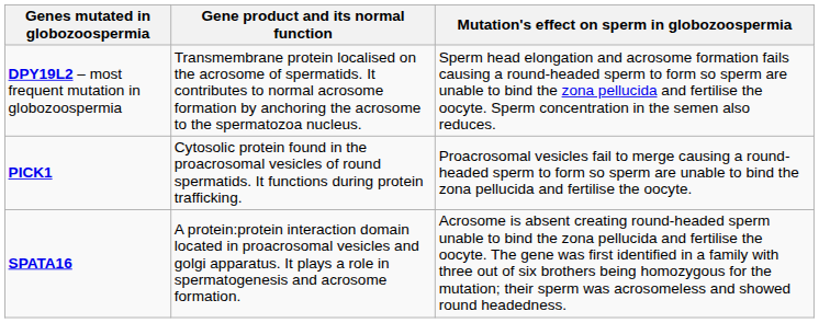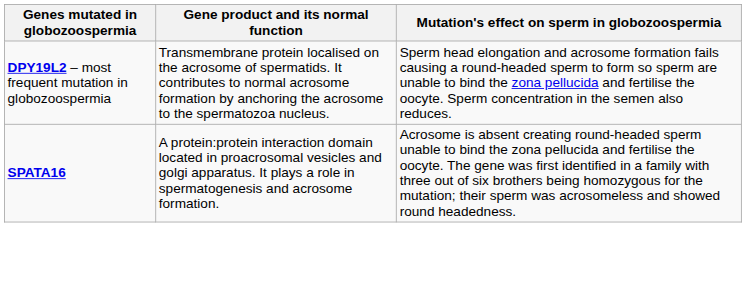 <table class="wikitable">
 <tr>
 <th>Genes mutated in globozoospermia</th>
 <th>Gene product and its normal function</th>
 <th>Mutation's effect on sperm in  globozoospermia</th>
 </tr>
 <tr>
 <td><strong><a href='#'>DPY19L2</a></strong> – most frequent mutation in  globozoospermia</td>
 <td>Transmembrane protein localised on the acrosome of spermatids. It contributes to normal  acrosome formation by anchoring the acrosome to the spermatozoa nucleus.</td>
 <td>Sperm head elongation and acrosome formation fails causing a round-headed sperm to form so sperm are unable to bind the <a href='#'>zona pellucida</a> and fertilise the oocyte. Sperm concentration in the semen also reduces.</td>
 </tr>
 <tr>
-<td><strong><a href='#'>PICK1</a></strong></td>
-<td>Cytosolic protein found in the proacrosomal vesicles of round spermatids. It functions during protein trafficking.</td>
-<td>Proacrosomal vesicles fail to merge causing a round-headed sperm to form so sperm are unable to bind the zona pellucida and fertilise the oocyte.</td>
-</tr>
-<tr>
 <td><strong><a href='#'>SPATA16</a></strong></td>
 <td>A  protein:protein interaction domain located in proacrosomal vesicles and golgi apparatus. It plays a role in spermatogenesis and acrosome formation.</td>
 <td>Acrosome is absent creating round-headed sperm unable to bind the zona pellucida and fertilise the oocyte. The gene was first identified in a family with three out of six brothers being homozygous for the mutation; their sperm was acrosomeless and showed round headedness.</td>
 </tr>
 </table>
